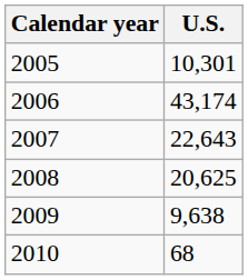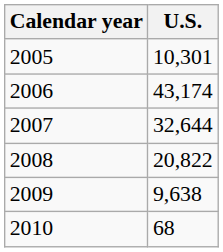 <table class="wikitable">
 <tr>
 <th>Calendar year</th>
 <th>U.S.</th>
 </tr>
 <tr>
 <td>2005</td>
 <td>10,301</td>
 </tr>
 <tr>
 <td>2006</td>
 <td>43,174</td>
 </tr>
 <tr>
 <td>2007</td>
-<td>22,643</td>
+<td>32,644</td>
 </tr>
 <tr>
 <td>2008</td>
-<td>20,625</td>
+<td>20,822</td>
 </tr>
 <tr>
 <td>2009</td>
 <td>9,638</td>
 </tr>
 <tr>
 <td>2010</td>
 <td>68</td>
 </tr>
 </table>
